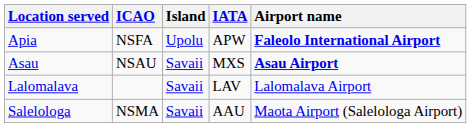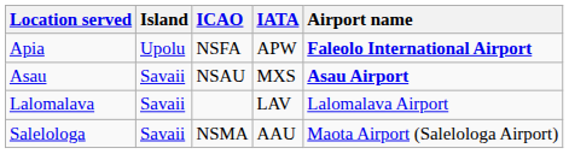 <table class="wikitable sortable">
 <tr valign="baseline">
 <th style="text-align:left;"><a href='#'>Location served</a></th>
+<th style="text-align:left;">Island</th>
 <th style="text-align:left;"><a href='#'>ICAO</a></th>
-<th style="text-align:left;">Island</th>
 <th style="text-align:left;"><a href='#'>IATA</a></th>
 <th style="text-align:left;">Airport name</th>
 </tr>
 <tr valign="top">
 <td><a href='#'>Apia</a></td>
+<td><a href='#'>Upolu</a></td>
 <td>NSFA</td>
-<td><a href='#'>Upolu</a></td>
 <td>APW</td>
 <td><strong><a href='#'>Faleolo International Airport</a></strong></td>
 </tr>
 <tr valign="top">
 <td><a href='#'>Asau</a></td>
+<td><a href='#'>Savaii</a></td>
 <td>NSAU</td>
-<td><a href='#'>Savaii</a></td>
 <td>MXS</td>
 <td><strong><a href='#'>Asau Airport</a></strong></td>
 </tr>
 <tr valign="top">
 <td><a href='#'>Lalomalava</a></td>
+<td><a href='#'>Savaii</a></td>
 <td></td>
-<td><a href='#'>Savaii</a></td>
 <td>LAV</td>
 <td><a href='#'>Lalomalava Airport</a></td>
 </tr>
 <tr valign="top">
 <td><a href='#'>Salelologa</a></td>
+<td><a href='#'>Savaii</a></td>
 <td>NSMA</td>
-<td><a href='#'>Savaii</a></td>
 <td>AAU</td>
 <td><a href='#'>Maota Airport</a> (Salelologa Airport)</td>
 </tr>
 </table>
